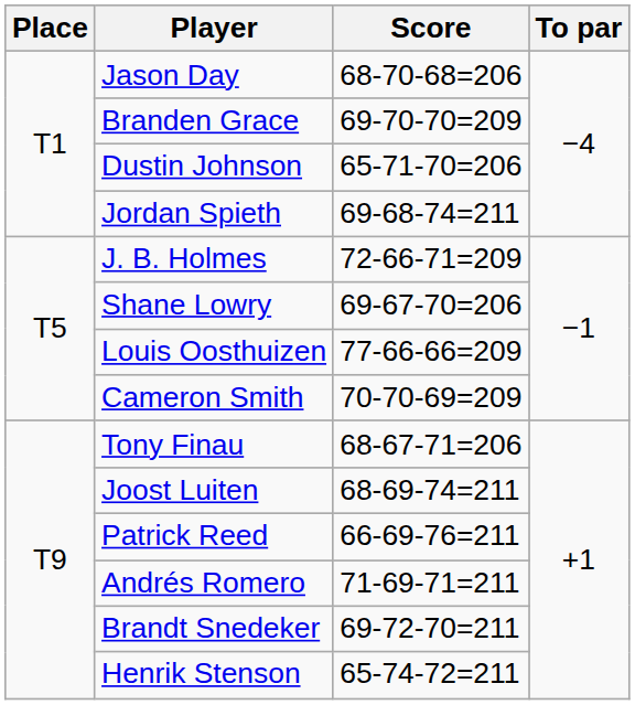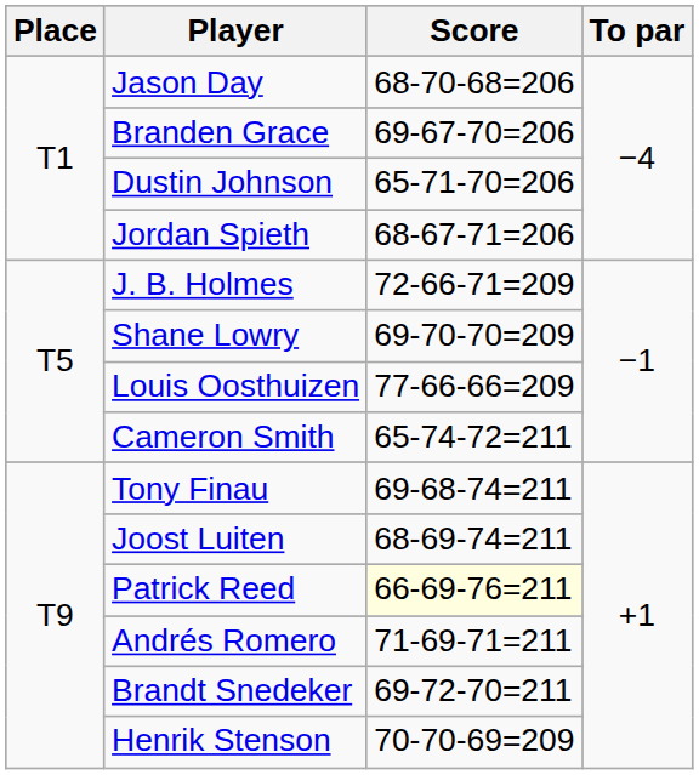 <table class="wikitable">
 <tr>
 <th>Place</th>
 <th>Player</th>
 <th>Score</th>
 <th>To par</th>
 </tr>
 <tr>
 <td align=center rowspan=4>T1</td>
 <td> <a href='#'>Jason Day</a></td>
 <td>68-70-68=206</td>
 <td align=center rowspan=4>−4</td>
 </tr>
 <tr>
 <td> <a href='#'>Branden Grace</a></td>
-<td>69-70-70=209</td>
+<td>69-67-70=206</td>
 </tr>
 <tr>
 <td> <a href='#'>Dustin Johnson</a></td>
 <td>65-71-70=206</td>
 </tr>
 <tr>
 <td> <a href='#'>Jordan Spieth</a></td>
-<td>69-68-74=211</td>
+<td>68-67-71=206</td>
 </tr>
 <tr>
 <td align=center rowspan=4>T5</td>
 <td> <a href='#'>J. B. Holmes</a></td>
 <td>72-66-71=209</td>
 <td align=center rowspan=4>−1</td>
 </tr>
 <tr>
 <td> <a href='#'>Shane Lowry</a></td>
-<td>69-67-70=206</td>
+<td>69-70-70=209</td>
 </tr>
 <tr>
 <td> <a href='#'>Louis Oosthuizen</a></td>
 <td>77-66-66=209</td>
 </tr>
 <tr>
 <td> <a href='#'>Cameron Smith</a></td>
-<td>70-70-69=209</td>
+<td>65-74-72=211</td>
 </tr>
 <tr>
 <td align=center rowspan=6>T9</td>
 <td> <a href='#'>Tony Finau</a></td>
-<td>68-67-71=206</td>
+<td>69-68-74=211</td>
 <td align=center rowspan=6>+1</td>
 </tr>
 <tr>
 <td> <a href='#'>Joost Luiten</a></td>
 <td>68-69-74=211</td>
 </tr>
 <tr>
 <td> <a href='#'>Patrick Reed</a></td>
-<td>66-69-76=211</td>
+<td style="background: lightyellow;">66-69-76=211</td>
 </tr>
 <tr>
 <td> <a href='#'>Andrés Romero</a></td>
 <td>71-69-71=211</td>
 </tr>
 <tr>
 <td> <a href='#'>Brandt Snedeker</a></td>
 <td>69-72-70=211</td>
 </tr>
 <tr>
 <td> <a href='#'>Henrik Stenson</a></td>
-<td>65-74-72=211</td>
+<td>70-70-69=209</td>
 </tr>
 </table>
